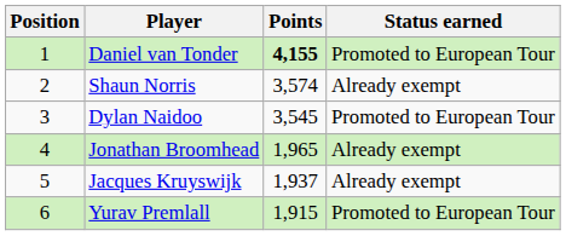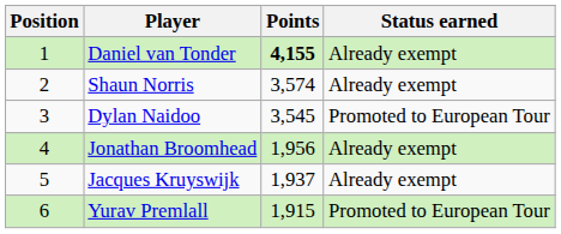 <table class="wikitable">
 <tr>
 <th>Position</th>
 <th>Player</th>
 <th>Points</th>
 <th>Status earned</th>
 </tr>
 <tr style="background:#D0F0C0;">
 <td align=center>1</td>
 <td> <a href='#'>Daniel van Tonder</a></td>
 <td align=center><strong>4,155</strong></td>
-<td>Promoted to European Tour</td>
+<td>Already exempt</td>
 </tr>
 <tr>
 <td align=center>2</td>
 <td> <a href='#'>Shaun Norris</a></td>
 <td align=center>3,574</td>
 <td>Already exempt</td>
 </tr>
 <tr>
 <td align=center>3</td>
 <td> <a href='#'>Dylan Naidoo</a></td>
 <td align=center>3,545</td>
 <td>Promoted to European Tour</td>
 </tr>
 <tr style="background:#D0F0C0;">
 <td align=center>4</td>
 <td> <a href='#'>Jonathan Broomhead</a></td>
-<td align=center>1,965</td>
+<td align=center>1,956</td>
 <td>Already exempt</td>
 </tr>
 <tr>
 <td align=center>5</td>
 <td> <a href='#'>Jacques Kruyswijk</a></td>
 <td align=center>1,937</td>
 <td>Already exempt</td>
 </tr>
 <tr style="background:#D0F0C0;">
 <td align=center>6</td>
 <td> <a href='#'>Yurav Premlall</a></td>
 <td align=center>1,915</td>
 <td>Promoted to European Tour</td>
 </tr>
 </table>
